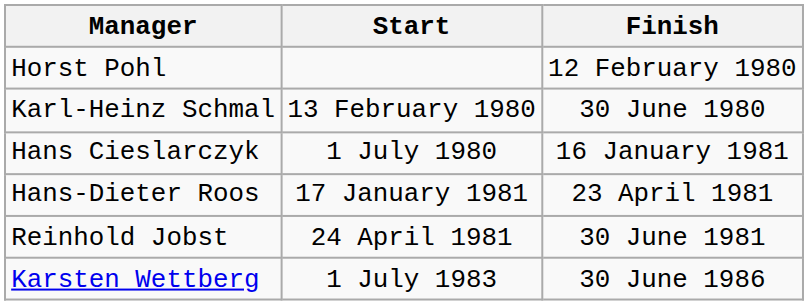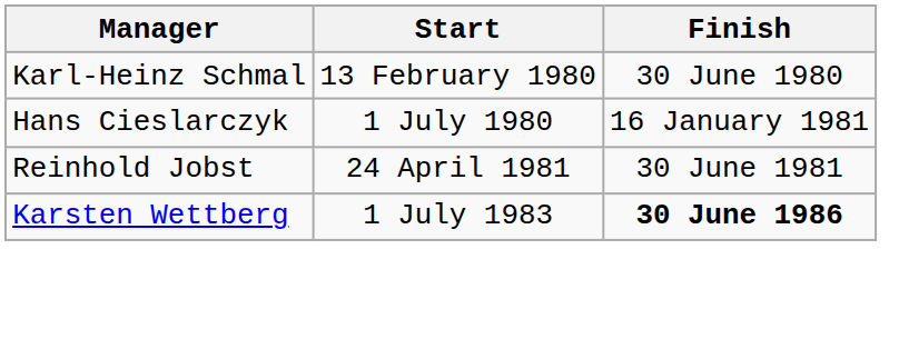 <table class="wikitable">
 <tr>
 <th>Manager</th>
 <th>Start</th>
 <th>Finish</th>
-</tr>
-<tr align="center">
-<td align="left">Horst Pohl</td>
-<td></td>
-<td>12 February 1980</td>
 </tr>
 <tr align="center">
 <td align="left">Karl-Heinz Schmal</td>
 <td>13 February 1980</td>
 <td>30 June 1980</td>
 </tr>
 <tr align="center">
 <td align="left">Hans Cieslarczyk</td>
 <td>1 July 1980</td>
 <td>16 January 1981</td>
 </tr>
 <tr align="center">
-<td align="left">Hans-Dieter Roos</td>
-<td>17 January 1981</td>
-<td>23 April 1981</td>
-</tr>
-<tr align="center">
 <td align="left">Reinhold Jobst</td>
 <td>24 April 1981</td>
 <td>30 June 1981</td>
 </tr>
 <tr align="center">
 <td align="left"><a href='#'>Karsten Wettberg</a></td>
 <td>1 July 1983</td>
-<td>30 June 1986</td>
+<td><strong>30 June 1986</strong></td>
 </tr>
 </table>
